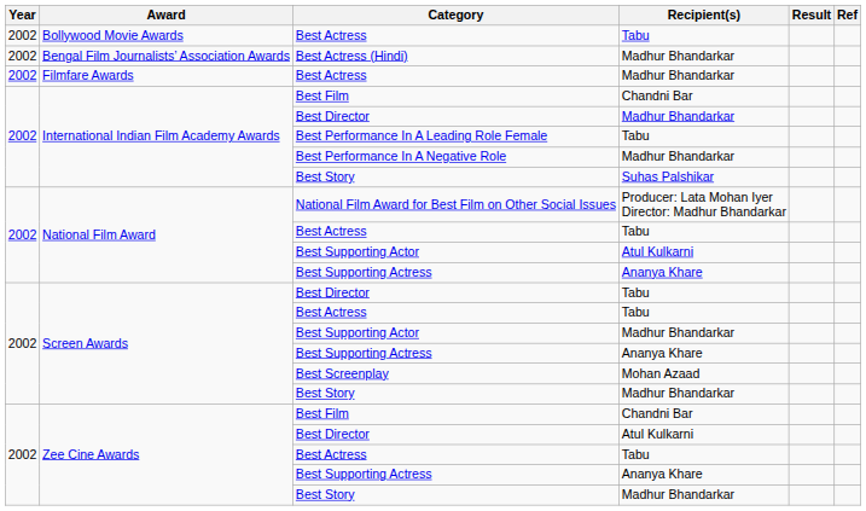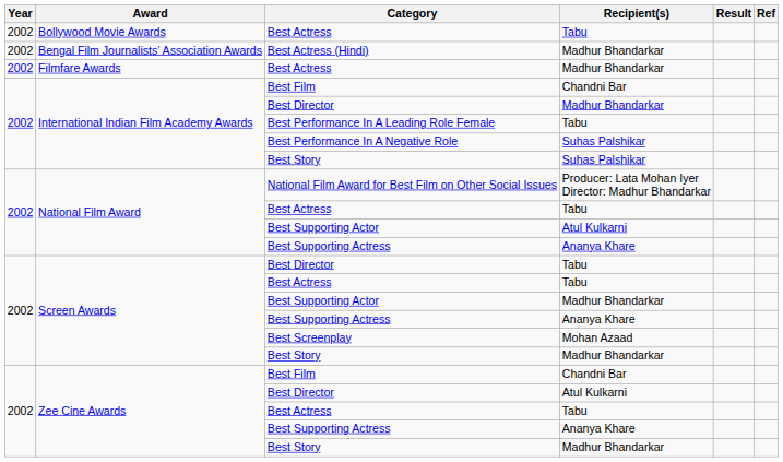 <table class="wikitable plainrowheaders sortable">
 <tr>
 <th>Year</th>
 <th>Award</th>
 <th>Category</th>
 <th>Recipient(s)</th>
 <th>Result</th>
 <th>Ref</th>
 </tr>
 <tr>
 <td rowspan="1">2002</td>
 <td rowspan="1"><a href='#'>Bollywood Movie Awards</a></td>
 <td><a href='#'>Best Actress</a></td>
 <td><a href='#'>Tabu</a></td>
 <td></td>
 <td></td>
 </tr>
 <tr>
 <td rowspan="1">2002</td>
 <td rowspan="1"><a href='#'>Bengal Film Journalists’ Association Awards</a></td>
 <td><a href='#'>Best Actress (Hindi)</a></td>
 <td>Madhur Bhandarkar</td>
 <td></td>
 <td></td>
 </tr>
 <tr>
 <td rowspan="1"><a href='#'>2002</a></td>
 <td rowspan="1"><a href='#'>Filmfare Awards</a></td>
 <td><a href='#'>Best Actress</a></td>
 <td>Madhur Bhandarkar</td>
 <td></td>
 </tr>
 <tr>
 <td rowspan="5"><a href='#'>2002</a></td>
 <td rowspan="5"><a href='#'>International Indian Film Academy Awards</a></td>
 <td><a href='#'>Best Film</a></td>
 <td>Chandni Bar</td>
 <td></td>
 <td></td>
 </tr>
 <tr>
 <td><a href='#'>Best Director</a></td>
 <td rowspan=”2”><a href='#'>Madhur Bhandarkar</a></td>
 <td></td>
 <td></td>
 </tr>
 <tr>
 <td><a href='#'>Best Performance In A Leading Role Female</a></td>
 <td>Tabu</td>
 <td></td>
 <td></td>
 </tr>
 <tr>
 <td><a href='#'>Best Performance In A Negative Role</a></td>
-<td>Madhur Bhandarkar</td>
+<td><a href='#'>Suhas Palshikar</a></td>
 <td></td>
 </tr>
 <tr>
 <td><a href='#'>Best Story</a></td>
 <td><a href='#'>Suhas Palshikar</a></td>
 <td></td>
 <td></td>
 </tr>
 <tr>
 <td rowspan="4"><a href='#'>2002</a></td>
 <td rowspan="4"><a href='#'>National Film Award</a></td>
 <td><a href='#'>National Film Award for Best Film on Other Social Issues</a></td>
 <td>Producer: Lata Mohan Iyer<br>Director: Madhur Bhandarkar</td>
 <td></td>
 <td></td>
 </tr>
 <tr>
 <td><a href='#'>Best Actress</a></td>
 <td>Tabu</td>
 <td></td>
 <td></td>
 </tr>
 <tr>
 <td><a href='#'>Best Supporting Actor</a></td>
 <td><a href='#'>Atul Kulkarni</a></td>
 <td></td>
 <td></td>
 </tr>
 <tr>
 <td><a href='#'>Best Supporting Actress</a></td>
 <td><a href='#'>Ananya Khare</a></td>
 <td></td>
 <td></td>
 </tr>
 <tr>
 <td rowspan="6">2002</td>
 <td rowspan="6"><a href='#'>Screen Awards</a></td>
 <td><a href='#'>Best Director</a></td>
 <td>Tabu</td>
 <td></td>
 <td></td>
 </tr>
 <tr>
 <td><a href='#'>Best Actress</a></td>
 <td>Tabu</td>
 <td></td>
 <td></td>
 </tr>
 <tr>
 <td><a href='#'>Best Supporting Actor</a></td>
 <td>Madhur Bhandarkar</td>
 <td></td>
 <td></td>
 </tr>
 <tr>
 <td><a href='#'>Best Supporting Actress</a></td>
 <td>Ananya Khare</td>
 <td></td>
 <td></td>
 </tr>
 <tr>
 <td><a href='#'>Best Screenplay</a></td>
 <td>Mohan Azaad</td>
 <td></td>
 <td></td>
 </tr>
 <tr>
 <td><a href='#'>Best Story</a></td>
 <td>Madhur Bhandarkar</td>
 <td></td>
 <td></td>
 </tr>
 <tr>
 <td rowspan="5">2002</td>
 <td rowspan="5"><a href='#'>Zee Cine Awards</a></td>
 <td><a href='#'>Best Film</a></td>
 <td>Chandni Bar</td>
 <td></td>
 <td></td>
 </tr>
 <tr>
 <td><a href='#'>Best Director</a></td>
 <td>Atul Kulkarni</td>
 <td></td>
 <td></td>
 </tr>
 <tr>
 <td><a href='#'>Best Actress</a></td>
 <td>Tabu</td>
 <td></td>
 <td></td>
 </tr>
 <tr>
 <td><a href='#'>Best Supporting Actress</a></td>
 <td>Ananya Khare</td>
 <td></td>
 <td></td>
 </tr>
 <tr>
 <td><a href='#'>Best Story</a></td>
 <td>Madhur Bhandarkar</td>
 <td></td>
 <td></td>
 </tr>
 </table>
